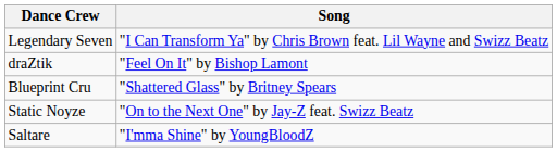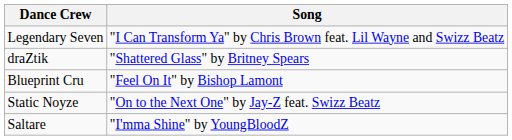 <table class="wikitable">
 <tr>
 <th>Dance Crew</th>
 <th>Song</th>
 </tr>
 <tr>
 <td>Legendary Seven</td>
 <td>"<a href='#'>I Can Transform Ya</a>" by <a href='#'>Chris Brown</a> feat. <a href='#'>Lil Wayne</a> and <a href='#'>Swizz Beatz</a></td>
 </tr>
 <tr>
 <td>draZtik</td>
-<td>"<a href='#'>Feel On It</a>" by <a href='#'>Bishop Lamont</a></td>
+<td>"<a href='#'>Shattered Glass</a>" by <a href='#'>Britney Spears</a></td>
 </tr>
 <tr>
 <td>Blueprint Cru</td>
-<td>"<a href='#'>Shattered Glass</a>" by <a href='#'>Britney Spears</a></td>
+<td>"<a href='#'>Feel On It</a>" by <a href='#'>Bishop Lamont</a></td>
 </tr>
 <tr>
 <td>Static Noyze</td>
 <td>"<a href='#'>On to the Next One</a>" by <a href='#'>Jay-Z</a> feat. <a href='#'>Swizz Beatz</a></td>
 </tr>
 <tr>
 <td>Saltare</td>
 <td>"<a href='#'>I'mma Shine</a>" by <a href='#'>YoungBloodZ</a></td>
 </tr>
 </table>
